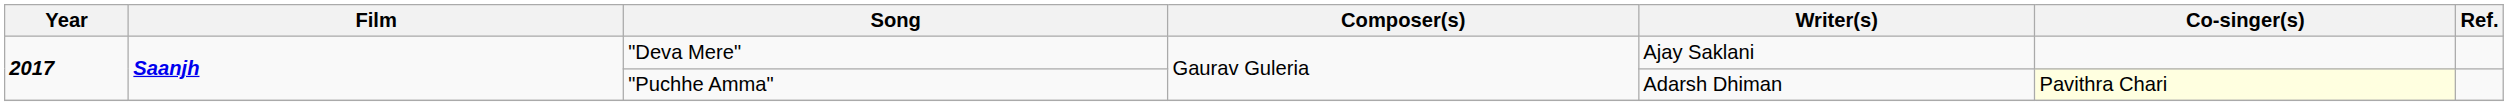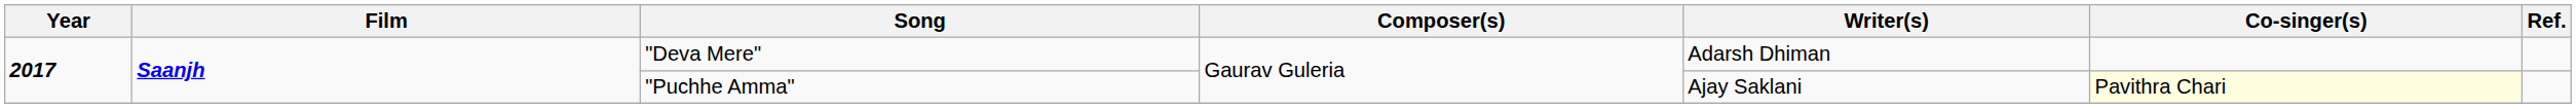 <table class="wikitable plainrowheaders" width="100%" "textcolor:#000;">
 <tr>
 <th scope="col" width="5%"><strong>Year</strong></th>
 <th scope="col" width=20%><strong>Film</strong></th>
 <th scope="col" width=22%><strong>Song</strong></th>
 <th scope="col" width=19%><strong>Composer(s)</strong></th>
 <th scope="col" width=16%><strong>Writer(s)</strong></th>
 <th scope="col" width=17%><strong>Co-singer(s)</strong></th>
 <th scope="col" width=1%><strong>Ref.</strong></th>
 </tr>
 <tr>
 <td rowspan="2"><strong><em>2017</em></strong></td>
 <td rowspan="2"><strong><em><a href='#'>Saanjh</a></em></strong></td>
 <td>"Deva Mere"</td>
 <td rowspan="2">Gaurav Guleria</td>
-<td>Ajay Saklani</td>
+<td>Adarsh Dhiman</td>
 <td></td>
 <td></td>
 </tr>
 <tr>
 <td>"Puchhe Amma"</td>
-<td>Adarsh Dhiman</td>
+<td>Ajay Saklani</td>
 <td style="background: lightyellow;">Pavithra Chari</td>
 <td></td>
 </tr>
 <tr>
 </tr>
 </table>
